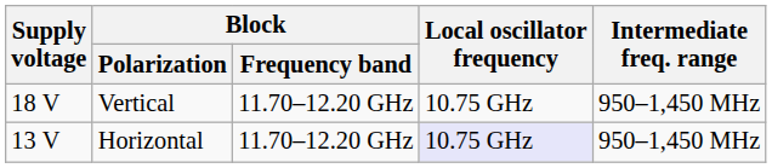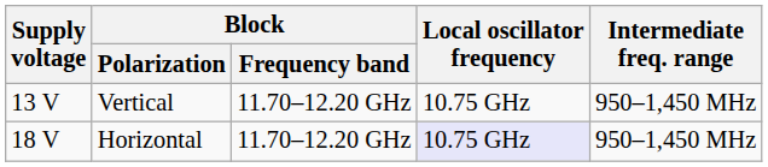 <table class="wikitable">
 <tr>
 <th rowspan=2>Supply <br>voltage</th>
 <th colspan=2>Block</th>
 <th rowspan=2>Local oscillator <br>frequency</th>
 <th rowspan=2>Intermediate <br>freq. range</th>
 </tr>
 <tr>
 <th>Polarization</th>
 <th>Frequency band</th>
 </tr>
 <tr>
-<td>18 V</td>
+<td>13 V</td>
 <td>Vertical</td>
 <td>11.70–12.20 GHz</td>
 <td>10.75 GHz</td>
 <td>950–1,450 MHz</td>
 </tr>
 <tr>
-<td>13 V</td>
+<td>18 V</td>
 <td>Horizontal</td>
 <td>11.70–12.20 GHz</td>
 <td style="background: lavender;">10.75 GHz</td>
 <td>950–1,450 MHz</td>
 </tr>
 </table>
